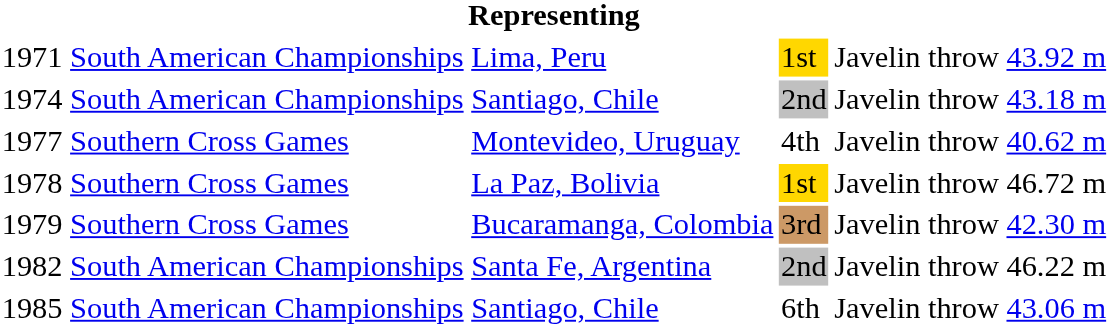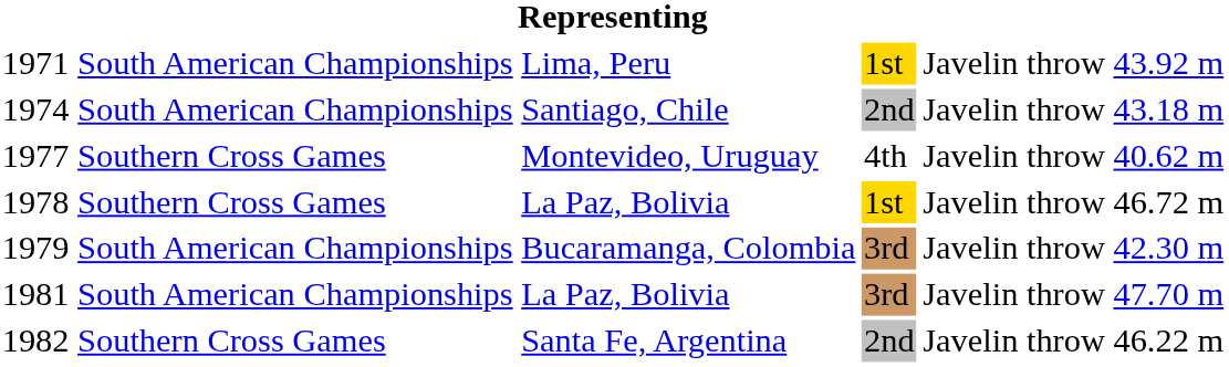 <table>
 <tr>
 <th colspan=6>Representing </th>
 </tr>
 <tr>
 <td>1971</td>
 <td><a href='#'>South American Championships</a></td>
 <td><a href='#'>Lima, Peru</a></td>
 <td bgcolor=gold>1st</td>
 <td>Javelin throw</td>
 <td><a href='#'>43.92 m</a></td>
 </tr>
 <tr>
 <td>1974</td>
 <td><a href='#'>South American Championships</a></td>
 <td><a href='#'>Santiago, Chile</a></td>
 <td bgcolor=silver>2nd</td>
 <td>Javelin throw</td>
 <td><a href='#'>43.18 m</a></td>
 </tr>
 <tr>
 <td>1977</td>
 <td><a href='#'>Southern Cross Games</a></td>
 <td><a href='#'>Montevideo, Uruguay</a></td>
 <td>4th</td>
 <td>Javelin throw</td>
 <td><a href='#'>40.62 m</a></td>
 </tr>
 <tr>
 <td>1978</td>
 <td><a href='#'>Southern Cross Games</a></td>
 <td><a href='#'>La Paz, Bolivia</a></td>
 <td bgcolor=gold>1st</td>
 <td>Javelin throw</td>
 <td>46.72 m</td>
 </tr>
 <tr>
 <td>1979</td>
-<td><a href='#'>Southern Cross Games</a></td>
+<td><a href='#'>South American Championships</a></td>
 <td><a href='#'>Bucaramanga, Colombia</a></td>
 <td bgcolor=cc9966>3rd</td>
 <td>Javelin throw</td>
 <td><a href='#'>42.30 m</a></td>
 </tr>
 <tr>
+<td>1981</td>
+<td><a href='#'>South American Championships</a></td>
+<td><a href='#'>La Paz, Bolivia</a></td>
+<td bgcolor=cc9966>3rd</td>
+<td>Javelin throw</td>
+<td><a href='#'>47.70 m</a></td>
+</tr>
+<tr>
 <td>1982</td>
-<td><a href='#'>South American Championships</a></td>
+<td><a href='#'>Southern Cross Games</a></td>
 <td><a href='#'>Santa Fe, Argentina</a></td>
 <td bgcolor=silver>2nd</td>
 <td>Javelin throw</td>
 <td>46.22 m</td>
 </tr>
-<tr>
-<td>1985</td>
-<td><a href='#'>South American Championships</a></td>
-<td><a href='#'>Santiago, Chile</a></td>
-<td>6th</td>
-<td>Javelin throw</td>
-<td><a href='#'>43.06 m</a></td>
-</tr>
 </table>
